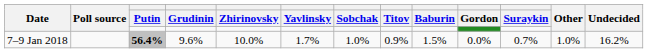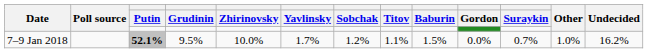 <table class="wikitable" style="text-align:center; font-size:90%; line-height:14px">
 <tr>
 <th rowspan=3>Date</th>
 <th rowspan=3>Poll source</th>
 <th></th>
 <th></th>
 <th></th>
 <th></th>
 <th></th>
 <th></th>
 <th></th>
 <th></th>
 <th></th>
 <th rowspan=3>Other</th>
 <th rowspan=3>Undecided</th>
 </tr>
 <tr>
 <th><a href='#'>Putin</a></th>
 <th><a href='#'>Grudinin</a></th>
 <th><a href='#'>Zhirinovsky</a></th>
 <th><a href='#'>Yavlinsky</a></th>
 <th><a href='#'>Sobchak</a></th>
 <th><a href='#'>Titov</a></th>
 <th><a href='#'>Baburin</a></th>
 <th>Gordon</th>
 <th><a href='#'>Suraykin</a></th>
 </tr>
 <tr>
 <td bgcolor=></td>
 <td bgcolor=></td>
 <td bgcolor=></td>
 <td bgcolor=></td>
 <td bgcolor=></td>
 <td bgcolor=></td>
 <td bgcolor=></td>
 <td bgcolor=#228B22></td>
 <td bgcolor=></td>
 </tr>
 <tr>
 <td>7–9 Jan 2018</td>
 <td></td>
-<td style="background:#C0C0C0"><strong>56.4%</strong></td>
-<td>9.6%</td>
+<td style="background:#C0C0C0"><strong>52.1%</strong></td>
+<td>9.5%</td>
 <td>10.0%</td>
 <td>1.7%</td>
-<td>1.0%</td>
-<td>0.9%</td>
+<td>1.2%</td>
+<td>1.1%</td>
 <td>1.5%</td>
 <td>0.0%</td>
 <td>0.7%</td>
 <td>1.0%</td>
 <td>16.2%</td>
 </tr>
 </table>
